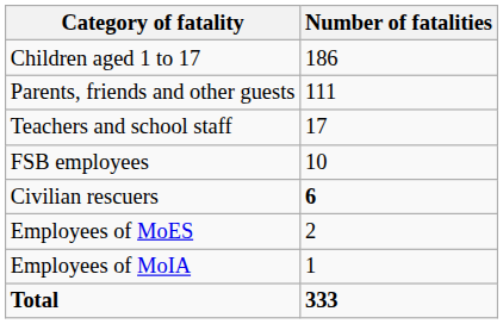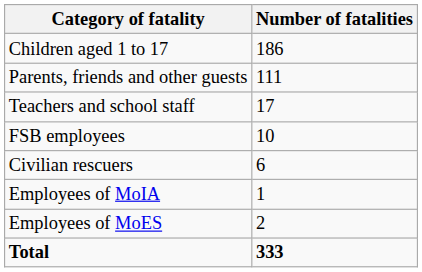 <table class="wikitable" align="center">
 <tr>
 <th>Category of fatality</th>
 <th>Number of fatalities</th>
 </tr>
 <tr>
 <td>Children aged 1 to 17</td>
 <td>186</td>
 </tr>
 <tr>
 <td>Parents, friends and other guests</td>
 <td>111</td>
 </tr>
 <tr>
 <td>Teachers and school staff</td>
 <td>17</td>
 </tr>
 <tr>
 <td>FSB employees</td>
 <td>10</td>
 </tr>
 <tr>
 <td>Civilian rescuers</td>
-<td><strong>6</strong></td>
+<td>6</td>
+</tr>
+<tr>
+<td>Employees of <a href='#'>MoIA</a></td>
+<td>1</td>
 </tr>
 <tr>
 <td>Employees of <a href='#'>MoES</a></td>
 <td>2</td>
 </tr>
 <tr>
-<td>Employees of <a href='#'>MoIA</a></td>
-<td>1</td>
-</tr>
-<tr>
 <td><strong>Total</strong></td>
 <td><strong>333</strong></td>
 </tr>
 </table>
